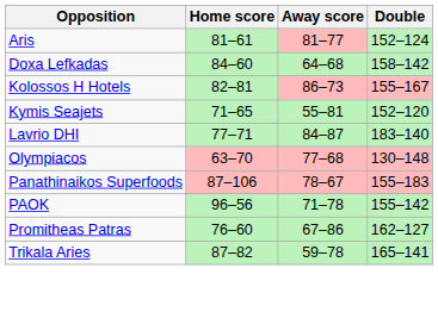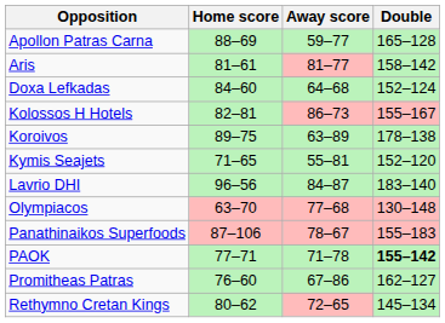 <table class="wikitable" style="text-align: center;">
 <tr>
 <th>Opposition</th>
 <th>Home score</th>
 <th>Away score</th>
 <th>Double</th>
 </tr>
 <tr>
+<td align="left"><a href='#'>Apollon Patras Carna</a></td>
+<td bgcolor=#BBF3BB>88–69</td>
+<td bgcolor=#BBF3BB>59–77</td>
+<td bgcolor=#BBF3BB>165–128</td>
+</tr>
+<tr>
 <td align="left"><a href='#'>Aris</a></td>
 <td bgcolor=#BBF3BB>81–61</td>
 <td bgcolor=#FFBBBB>81–77</td>
-<td bgcolor=#BBF3BB>152–124</td>
+<td bgcolor=#BBF3BB>158–142</td>
 </tr>
 <tr>
 <td align="left"><a href='#'>Doxa Lefkadas</a></td>
 <td bgcolor=#BBF3BB>84–60</td>
 <td bgcolor=#BBF3BB>64–68</td>
-<td bgcolor=#BBF3BB>158–142</td>
+<td bgcolor=#BBF3BB>152–124</td>
 </tr>
 <tr>
 <td align="left"><a href='#'>Kolossos H Hotels</a></td>
 <td bgcolor=#BBF3BB>82–81</td>
 <td bgcolor=#FFBBBB>86–73</td>
 <td bgcolor=#FFBBBB>155–167</td>
+</tr>
+<tr>
+<td align="left"><a href='#'>Koroivos</a></td>
+<td bgcolor=#BBF3BB>89–75</td>
+<td bgcolor=#BBF3BB>63–89</td>
+<td bgcolor=#BBF3BB>178–138</td>
 </tr>
 <tr>
 <td align="left"><a href='#'>Kymis Seajets</a></td>
 <td bgcolor=#BBF3BB>71–65</td>
 <td bgcolor=#BBF3BB>55–81</td>
 <td bgcolor=#BBF3BB>152–120</td>
 </tr>
 <tr>
 <td align="left"><a href='#'>Lavrio DHI</a></td>
-<td bgcolor=#BBF3BB>77–71</td>
+<td bgcolor=#BBF3BB>96–56</td>
 <td bgcolor=#BBF3BB>84–87</td>
 <td bgcolor=#BBF3BB>183–140</td>
 </tr>
 <tr>
 <td align="left"><a href='#'>Olympiacos</a></td>
 <td bgcolor=#FFBBBB>63–70</td>
 <td bgcolor=#FFBBBB>77–68</td>
 <td bgcolor=#FFBBBB>130–148</td>
 </tr>
 <tr>
 <td align="left"><a href='#'>Panathinaikos Superfoods</a></td>
 <td bgcolor=#FFBBBB>87–106</td>
 <td bgcolor=#FFBBBB>78–67</td>
 <td bgcolor=#FFBBBB>155–183</td>
 </tr>
 <tr>
 <td align="left"><a href='#'>PAOK</a></td>
-<td bgcolor=#BBF3BB>96–56</td>
+<td bgcolor=#BBF3BB>77–71</td>
 <td bgcolor=#BBF3BB>71–78</td>
-<td bgcolor=#BBF3BB>155–142</td>
+<td bgcolor=#BBF3BB><strong>155–142</strong></td>
 </tr>
 <tr>
 <td align="left"><a href='#'>Promitheas Patras</a></td>
 <td bgcolor=#BBF3BB>76–60</td>
 <td bgcolor=#BBF3BB>67–86</td>
 <td bgcolor=#BBF3BB>162–127</td>
 </tr>
 <tr>
-<td align="left"><a href='#'>Trikala Aries</a></td>
-<td bgcolor=#BBF3BB>87–82</td>
-<td bgcolor=#BBF3BB>59–78</td>
-<td bgcolor=#BBF3BB>165–141</td>
+<td align="left"><a href='#'>Rethymno Cretan Kings</a></td>
+<td bgcolor=#BBF3BB>80–62</td>
+<td bgcolor=#FFBBBB>72–65</td>
+<td bgcolor=#BBF3BB>145–134</td>
 </tr>
 </table>
